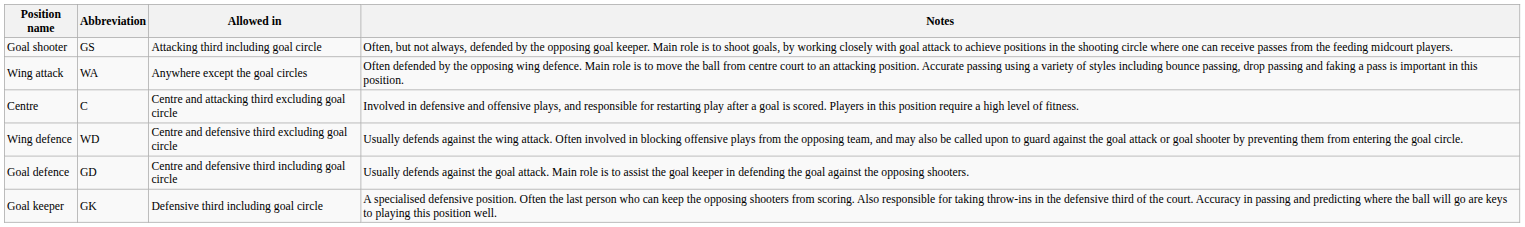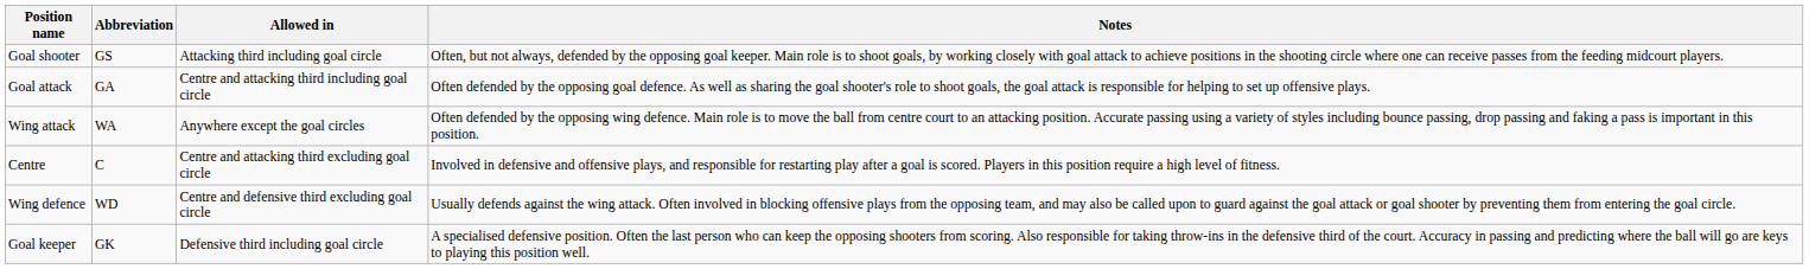 <table class="wikitable" style="font-size:95%">
 <tr>
 <th>Position name</th>
 <th>Abbreviation</th>
 <th>Allowed in</th>
 <th>Notes</th>
 </tr>
 <tr>
 <td>Goal shooter</td>
 <td>GS</td>
 <td>Attacking third including goal circle</td>
 <td>Often, but not always, defended by the opposing goal keeper. Main role is to shoot goals, by working closely with goal attack to achieve positions in the shooting circle where one can receive passes from the feeding midcourt players.</td>
+</tr>
+<tr>
+<td>Goal attack</td>
+<td>GA</td>
+<td>Centre and attacking third including goal circle</td>
+<td>Often defended by the opposing goal defence. As well as sharing the goal shooter's role to shoot goals, the goal attack is responsible for helping to set up offensive plays.</td>
 </tr>
 <tr>
 <td>Wing attack</td>
 <td>WA</td>
 <td>Anywhere except the goal circles</td>
 <td>Often defended by the opposing wing defence. Main role is to move the ball from centre court to an attacking position. Accurate passing using a variety of styles including bounce passing, drop passing and faking a pass is important in this position.</td>
 </tr>
 <tr>
 <td>Centre</td>
 <td>C</td>
 <td>Centre and attacking third excluding goal circle</td>
 <td>Involved in defensive and offensive plays, and responsible for restarting play after a goal is scored. Players in this position require a high level of fitness.</td>
 </tr>
 <tr>
 <td>Wing defence</td>
 <td>WD</td>
 <td>Centre and defensive third excluding goal circle</td>
 <td>Usually defends against the wing attack. Often involved in blocking offensive plays from the opposing team, and may also be called upon to guard against the goal attack or goal shooter by preventing them from entering the goal circle.</td>
 </tr>
 <tr>
-<td>Goal defence</td>
-<td>GD</td>
-<td>Centre and defensive third including goal circle</td>
-<td>Usually defends against the goal attack. Main role is to assist the goal keeper in defending the goal against the opposing shooters.</td>
-</tr>
-<tr>
 <td>Goal keeper</td>
 <td>GK</td>
 <td>Defensive third including goal circle</td>
 <td>A specialised defensive position. Often the last person who can keep the opposing shooters from scoring. Also responsible for taking throw-ins in the defensive third of the court. Accuracy in passing and predicting where the ball will go are keys to playing this position well.</td>
 </tr>
 </table>
